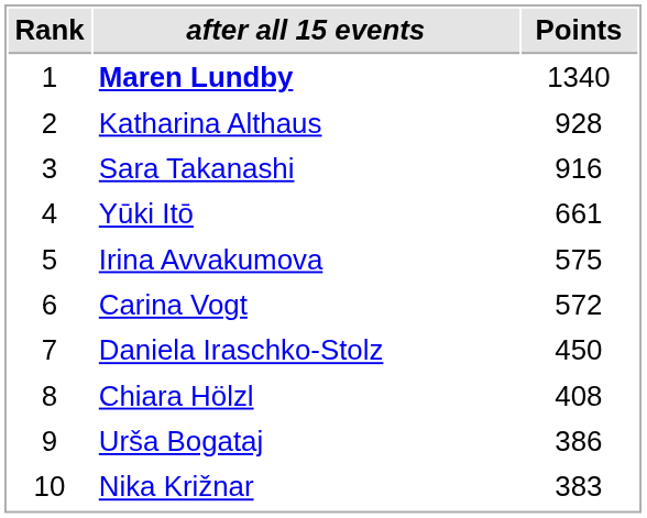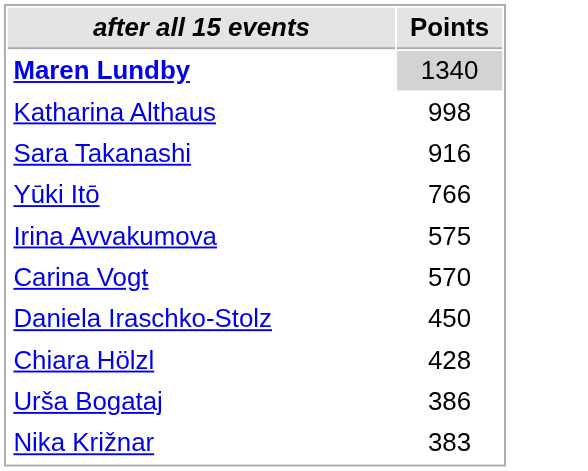 <table cellspacing="1" cellpadding="3" style="border:1px solid #AAAAAA;font-size:86%">
 <tr style="background-color: #E4E4E4;">
-<th style="border-bottom:1px solid #AAAAAA; width: 10px;">Rank</th>
 <th style="border-bottom:1px solid #AAAAAA; width: 200px;"><em>after all 15 events</em></th>
 <th style="border-bottom:1px solid #AAAAAA; width: 50px;">Points</th>
 </tr>
 <tr>
-<td align=center>1</td>
 <td><strong> <a href='#'>Maren Lundby</a></strong></td>
-<td align=center>1340</td>
+<td align=center style="background: lightgrey;">1340</td>
 </tr>
 <tr>
-<td align=center>2</td>
 <td> <a href='#'>Katharina Althaus</a></td>
-<td align=center>928</td>
+<td align=center>998</td>
 </tr>
 <tr>
-<td align=center>3</td>
 <td> <a href='#'>Sara Takanashi</a></td>
 <td align=center>916</td>
 </tr>
 <tr>
-<td align=center>4</td>
 <td> <a href='#'>Yūki Itō</a></td>
-<td align=center>661</td>
+<td align=center>766</td>
 </tr>
 <tr>
-<td align=center>5</td>
 <td> <a href='#'>Irina Avvakumova</a></td>
 <td align=center>575</td>
 </tr>
 <tr>
-<td align=center>6</td>
 <td> <a href='#'>Carina Vogt</a></td>
-<td align=center>572</td>
+<td align=center>570</td>
 </tr>
 <tr>
-<td align=center>7</td>
 <td> <a href='#'>Daniela Iraschko-Stolz</a></td>
 <td align=center>450</td>
 </tr>
 <tr>
-<td align=center>8</td>
 <td> <a href='#'>Chiara Hölzl</a></td>
-<td align=center>408</td>
+<td align=center>428</td>
 </tr>
 <tr>
-<td align=center>9</td>
 <td> <a href='#'>Urša Bogataj</a></td>
 <td align=center>386</td>
 </tr>
 <tr>
-<td align=center>10</td>
 <td> <a href='#'>Nika Križnar</a></td>
 <td align=center>383</td>
 </tr>
 </table>
